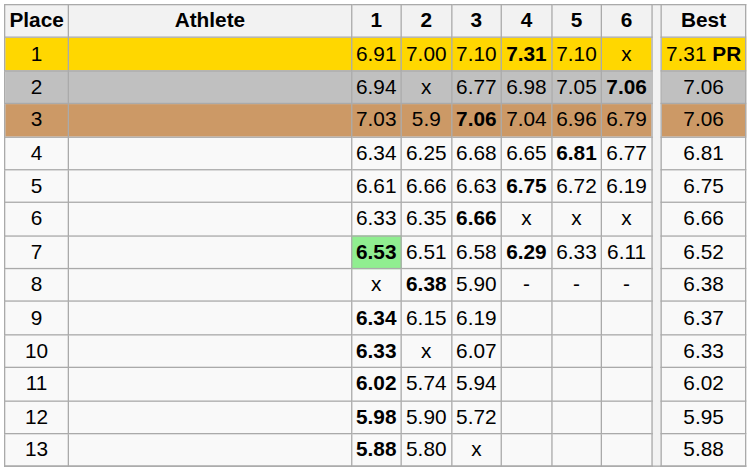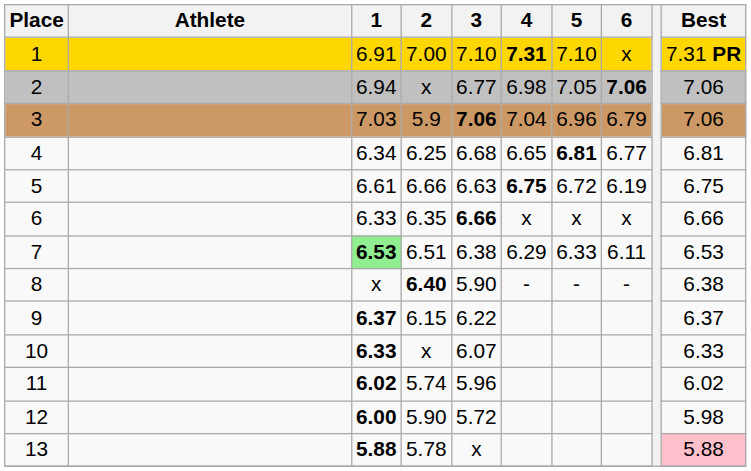 <table class="wikitable" style="text-align:center">
 <tr>
 <th>Place</th>
 <th width=210>Athlete</th>
 <th>1</th>
 <th>2</th>
 <th>3</th>
 <th>4</th>
 <th>5</th>
 <th>6</th>
 <th rowspan=20></th>
 <th>Best</th>
 </tr>
 <tr bgcolor=gold>
 <td>1</td>
 <td align=left></td>
 <td>6.91</td>
 <td>7.00</td>
 <td>7.10</td>
 <td><strong>7.31</strong></td>
 <td>7.10</td>
 <td>x</td>
 <td>7.31 <strong>PR</strong></td>
 </tr>
 <tr bgcolor=silver>
 <td>2</td>
 <td align=left></td>
 <td>6.94</td>
 <td>x</td>
 <td>6.77</td>
 <td>6.98</td>
 <td>7.05</td>
 <td><strong>7.06</strong></td>
 <td>7.06</td>
 </tr>
 <tr bgcolor=cc9966>
 <td>3</td>
 <td align=left></td>
 <td>7.03</td>
 <td>5.9</td>
 <td><strong>7.06</strong></td>
 <td>7.04</td>
 <td>6.96</td>
 <td>6.79</td>
 <td>7.06</td>
 </tr>
 <tr>
 <td>4</td>
 <td align=left></td>
 <td>6.34</td>
 <td>6.25</td>
 <td>6.68</td>
 <td>6.65</td>
 <td><strong>6.81</strong></td>
 <td>6.77</td>
 <td>6.81</td>
 </tr>
 <tr>
 <td>5</td>
 <td align=left></td>
 <td>6.61</td>
 <td>6.66</td>
 <td>6.63</td>
 <td><strong>6.75</strong></td>
 <td>6.72</td>
 <td>6.19</td>
 <td>6.75</td>
 </tr>
 <tr>
 <td>6</td>
 <td align=left></td>
 <td>6.33</td>
 <td>6.35</td>
 <td><strong>6.66</strong></td>
 <td>x</td>
 <td>x</td>
 <td>x</td>
 <td>6.66</td>
 </tr>
 <tr>
 <td>7</td>
 <td align=left></td>
 <td style="background: lightgreen;"><strong>6.53</strong></td>
 <td>6.51</td>
-<td>6.58</td>
-<td><strong>6.29</strong></td>
+<td>6.38</td>
+<td>6.29</td>
 <td>6.33</td>
 <td>6.11</td>
-<td>6.52</td>
+<td>6.53</td>
 </tr>
 <tr>
 <td>8</td>
 <td align=left></td>
 <td>x</td>
-<td><strong>6.38</strong></td>
+<td><strong>6.40</strong></td>
 <td>5.90</td>
 <td>-</td>
 <td>-</td>
 <td>-</td>
 <td>6.38</td>
 </tr>
 <tr>
 <td>9</td>
 <td align=left></td>
-<td><strong>6.34</strong></td>
+<td><strong>6.37</strong></td>
 <td>6.15</td>
-<td>6.19</td>
+<td>6.22</td>
 <td></td>
 <td></td>
 <td></td>
 <td>6.37</td>
 </tr>
 <tr>
 <td>10</td>
 <td align=left></td>
 <td><strong>6.33</strong></td>
 <td>x</td>
 <td>6.07</td>
 <td></td>
 <td></td>
 <td></td>
 <td>6.33</td>
 </tr>
 <tr>
 <td>11</td>
 <td align=left></td>
 <td><strong>6.02</strong></td>
 <td>5.74</td>
-<td>5.94</td>
+<td>5.96</td>
 <td></td>
 <td></td>
 <td></td>
 <td>6.02</td>
 </tr>
 <tr>
 <td>12</td>
 <td align=left></td>
-<td><strong>5.98</strong></td>
+<td><strong>6.00</strong></td>
 <td>5.90</td>
 <td>5.72</td>
 <td></td>
 <td></td>
 <td></td>
-<td>5.95</td>
+<td>5.98</td>
 </tr>
 <tr>
 <td>13</td>
 <td align=left></td>
 <td><strong>5.88</strong></td>
-<td>5.80</td>
+<td>5.78</td>
 <td>x</td>
 <td></td>
 <td></td>
 <td></td>
-<td>5.88</td>
+<td style="background: pink;">5.88</td>
 </tr>
 <tr>
 </tr>
 </table>
